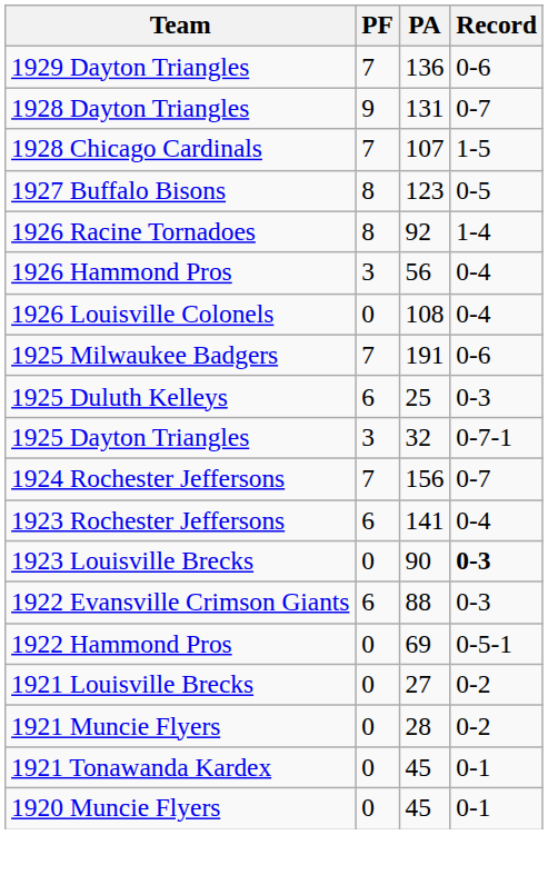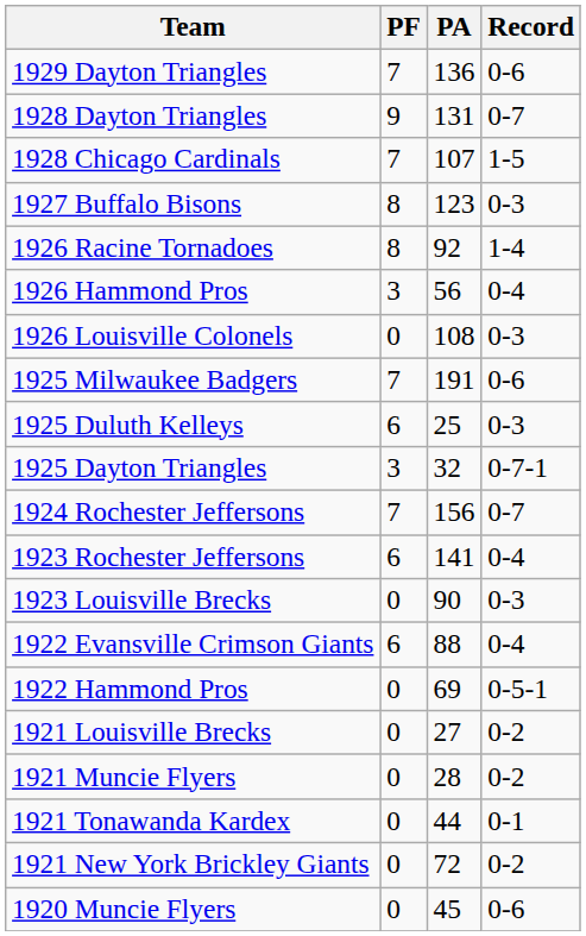 <table class="wikitable sortable">
 <tr>
 <th>Team</th>
 <th>PF</th>
 <th>PA</th>
 <th>Record</th>
 </tr>
 <tr>
 <td><a href='#'>1929 Dayton Triangles</a></td>
 <td>7</td>
 <td>136</td>
 <td>0-6</td>
 </tr>
 <tr>
 <td><a href='#'>1928 Dayton Triangles</a></td>
 <td>9</td>
 <td>131</td>
 <td>0-7</td>
 </tr>
 <tr>
 <td><a href='#'>1928 Chicago Cardinals</a></td>
 <td>7</td>
 <td>107</td>
 <td>1-5</td>
 </tr>
 <tr>
 <td><a href='#'>1927 Buffalo Bisons</a></td>
 <td>8</td>
 <td>123</td>
-<td>0-5</td>
+<td>0-3</td>
 </tr>
 <tr>
 <td><a href='#'>1926 Racine Tornadoes</a></td>
 <td>8</td>
 <td>92</td>
 <td>1-4</td>
 </tr>
 <tr>
 <td><a href='#'>1926 Hammond Pros</a></td>
 <td>3</td>
 <td>56</td>
 <td>0-4</td>
 </tr>
 <tr>
 <td><a href='#'>1926 Louisville Colonels</a></td>
 <td>0</td>
 <td>108</td>
-<td>0-4</td>
+<td>0-3</td>
 </tr>
 <tr>
 <td><a href='#'>1925 Milwaukee Badgers</a></td>
 <td>7</td>
 <td>191</td>
 <td>0-6</td>
 </tr>
 <tr>
 <td><a href='#'>1925 Duluth Kelleys</a></td>
 <td>6</td>
 <td>25</td>
 <td>0-3</td>
 </tr>
 <tr>
 <td><a href='#'>1925 Dayton Triangles</a></td>
 <td>3</td>
 <td>32</td>
 <td>0-7-1</td>
 </tr>
 <tr>
 <td><a href='#'>1924 Rochester Jeffersons</a></td>
 <td>7</td>
 <td>156</td>
 <td>0-7</td>
 </tr>
 <tr>
 <td><a href='#'>1923 Rochester Jeffersons</a></td>
 <td>6</td>
 <td>141</td>
 <td>0-4</td>
 </tr>
 <tr>
 <td><a href='#'>1923 Louisville Brecks</a></td>
 <td>0</td>
 <td>90</td>
-<td><strong>0-3</strong></td>
+<td>0-3</td>
 </tr>
 <tr>
 <td><a href='#'>1922 Evansville Crimson Giants</a></td>
 <td>6</td>
 <td>88</td>
-<td>0-3</td>
+<td>0-4</td>
 </tr>
 <tr>
 <td><a href='#'>1922 Hammond Pros</a></td>
 <td>0</td>
 <td>69</td>
 <td>0-5-1</td>
 </tr>
 <tr>
 <td><a href='#'>1921 Louisville Brecks</a></td>
 <td>0</td>
 <td>27</td>
 <td>0-2</td>
 </tr>
 <tr>
 <td><a href='#'>1921 Muncie Flyers</a></td>
 <td>0</td>
 <td>28</td>
 <td>0-2</td>
 </tr>
 <tr>
 <td><a href='#'>1921 Tonawanda Kardex</a></td>
 <td>0</td>
-<td>45</td>
+<td>44</td>
 <td>0-1</td>
+</tr>
+<tr>
+<td><a href='#'>1921 New York Brickley Giants</a></td>
+<td>0</td>
+<td>72</td>
+<td>0-2</td>
 </tr>
 <tr>
 <td><a href='#'>1920 Muncie Flyers</a></td>
 <td>0</td>
 <td>45</td>
-<td>0-1</td>
+<td>0-6</td>
 </tr>
 </table>
